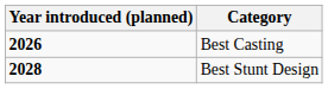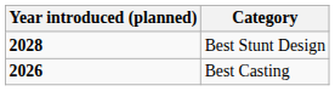 <table class="wikitable sortable">
 <tr>
 <th>Year introduced (planned)</th>
 <th>Category</th>
 </tr>
 <tr>
+<td><strong>2028</strong></td>
+<td>Best Stunt Design</td>
+</tr>
+<tr>
 <td><strong>2026</strong></td>
 <td>Best Casting</td>
 </tr>
-<tr>
-<td><strong>2028</strong></td>
-<td>Best Stunt Design</td>
-</tr>
 </table>
